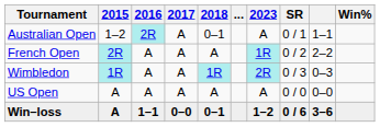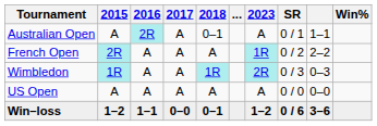 <table class=wikitable style="text-align:center;">
 <tr>
 <th>Tournament</th>
 <th><a href='#'>2015</a></th>
 <th><a href='#'>2016</a></th>
 <th><a href='#'>2017</a></th>
 <th><a href='#'>2018</a></th>
 <th>...</th>
 <th><a href='#'>2023</a></th>
 <th>SR</th>
 <th></th>
 <th>Win%</th>
 </tr>
 <tr>
 <td align="left"><a href='#'>Australian Open</a></td>
-<td>1–2</td>
+<td>A</td>
 <td bgcolor="afeeee"><a href='#'>2R</a></td>
 <td>A</td>
 <td>0–1</td>
 <td></td>
 <td>A</td>
 <td>0 / 1</td>
 <td>1–1</td>
 <td></td>
 </tr>
 <tr>
 <td align="left"><a href='#'>French Open</a></td>
 <td bgcolor="afeeee"><a href='#'>2R</a></td>
 <td>A</td>
 <td>A</td>
 <td>A</td>
 <td></td>
 <td bgcolor="afeeee"><a href='#'>1R</a></td>
 <td>0 / 2</td>
 <td>2–2</td>
 <td></td>
 </tr>
 <tr>
 <td align="left"><a href='#'>Wimbledon</a></td>
 <td bgcolor="afeeee"><a href='#'>1R</a></td>
 <td>A</td>
 <td>A</td>
 <td bgcolor="afeeee"><a href='#'>1R</a></td>
 <td></td>
 <td bgcolor="afeeee"><a href='#'>2R</a></td>
 <td>0 / 3</td>
 <td>0–3</td>
 <td></td>
 </tr>
 <tr>
 <td align="left"><a href='#'>US Open</a></td>
 <td>A</td>
 <td>A</td>
 <td>A</td>
 <td>A</td>
 <td></td>
 <td>A</td>
 <td>0 / 0</td>
 <td>0–0</td>
 <td></td>
 </tr>
 <tr style="background:#efefef; font-weight:bold;">
 <td align="left">Win–loss</td>
-<td>A</td>
+<td>1–2</td>
 <td>1–1</td>
 <td>0–0</td>
 <td>0–1</td>
 <td></td>
 <td>1–2</td>
 <td>0 / 6</td>
 <td>3–6</td>
 <td></td>
 </tr>
 </table>
